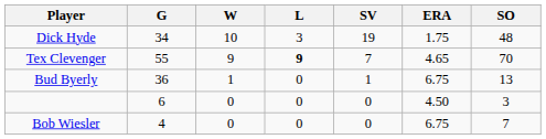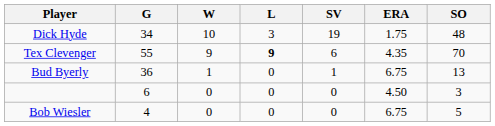 <table class="wikitable sortable">
 <tr>
 <th bgcolor="#DDDDFF" width="16%">Player</th>
 <th bgcolor="#DDDDFF" width="9%">G</th>
 <th bgcolor="#DDDDFF" width="9%">W</th>
 <th bgcolor="#DDDDFF" width="9%">L</th>
 <th bgcolor="#DDDDFF" width="9%">SV</th>
 <th bgcolor="#DDDDFF" width="9%">ERA</th>
 <th bgcolor="#DDDDFF" width="9%">SO</th>
 </tr>
 <tr align="center">
 <td><a href='#'>Dick Hyde</a></td>
 <td>34</td>
 <td>10</td>
 <td>3</td>
 <td>19</td>
 <td>1.75</td>
 <td>48</td>
 </tr>
 <tr align=center>
 <td><a href='#'>Tex Clevenger</a></td>
 <td>55</td>
 <td>9</td>
 <td><strong>9</strong></td>
-<td>7</td>
-<td>4.65</td>
+<td>6</td>
+<td>4.35</td>
 <td>70</td>
 </tr>
 <tr align=center>
 <td><a href='#'>Bud Byerly</a></td>
 <td>36</td>
 <td>1</td>
 <td>0</td>
 <td>1</td>
 <td>6.75</td>
 <td>13</td>
 </tr>
 <tr align=center>
 <td></td>
 <td>6</td>
 <td>0</td>
 <td>0</td>
 <td>0</td>
 <td>4.50</td>
 <td>3</td>
 </tr>
 <tr align="center">
 <td><a href='#'>Bob Wiesler</a></td>
 <td>4</td>
 <td>0</td>
 <td>0</td>
 <td>0</td>
 <td>6.75</td>
-<td>7</td>
+<td>5</td>
 </tr>
 </table>
